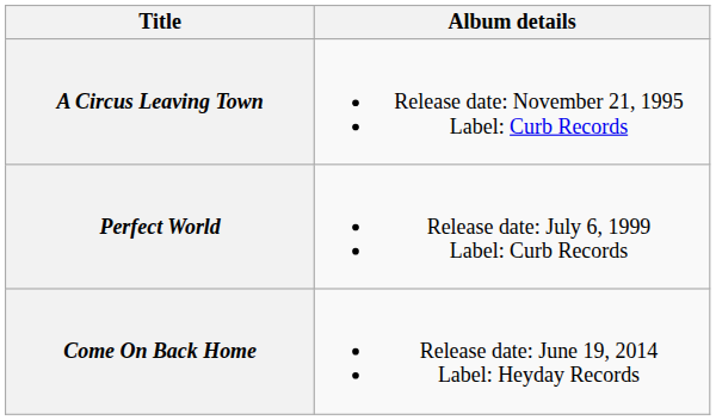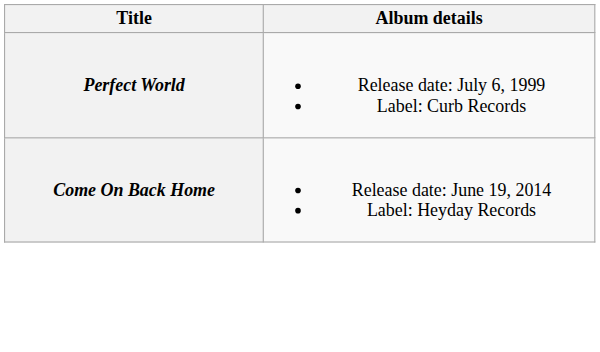 <table class="wikitable plainrowheaders" style="text-align:center;">
 <tr>
 <th style="width:14em;">Title</th>
 <th style="width:18em;">Album details</th>
-</tr>
-<tr>
-<th scope="row"><em>A Circus Leaving Town</em></th>
-<td><br><ul><li>Release date: November 21, 1995</li><li>Label: <a href='#'>Curb Records</a></li></ul></td>
 </tr>
 <tr>
 <th scope="row"><em>Perfect World</em></th>
 <td><br><ul><li>Release date: July 6, 1999</li><li>Label: Curb Records</li></ul></td>
 </tr>
 <tr>
 <th scope="row"><em>Come On Back Home</em></th>
 <td><br><ul><li>Release date: June 19, 2014</li><li>Label: Heyday Records</li></ul></td>
 </tr>
 </table>
